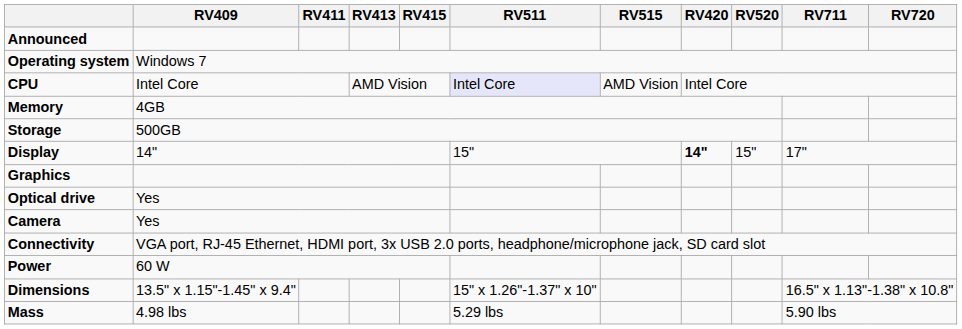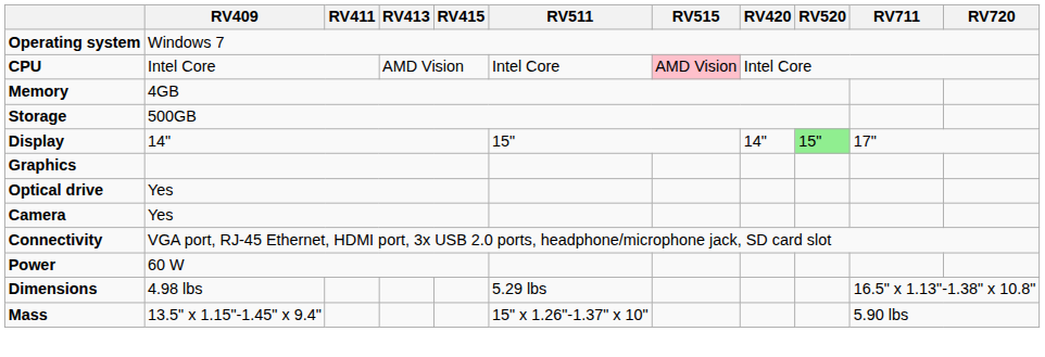 <table class="wikitable">
 <tr>
 <th></th>
 <th>RV409</th>
 <th>RV411</th>
 <th>RV413</th>
 <th>RV415</th>
 <th>RV511</th>
 <th>RV515</th>
 <th>RV420</th>
 <th>RV520</th>
 <th>RV711</th>
 <th>RV720</th>
 </tr>
 <tr>
-<td><strong>Announced</strong></td>
-<td></td>
-<td></td>
-<td></td>
-<td></td>
-<td></td>
-<td></td>
-<td></td>
-<td></td>
-<td></td>
-<td></td>
-</tr>
-<tr>
 <td><strong>Operating system</strong></td>
 <td colspan="10">Windows 7</td>
 </tr>
 <tr>
 <td><strong>CPU</strong></td>
 <td colspan="2">Intel Core</td>
 <td colspan="2">AMD Vision</td>
-<td style="background: lavender;">Intel Core</td>
-<td>AMD Vision</td>
+<td>Intel Core</td>
+<td style="background: pink;">AMD Vision</td>
 <td colspan="4">Intel Core</td>
 </tr>
 <tr>
 <td><strong>Memory</strong></td>
 <td colspan="8">4GB</td>
 <td></td>
 <td></td>
 </tr>
 <tr>
 <td><strong>Storage</strong></td>
 <td colspan="8">500GB</td>
 <td></td>
 <td></td>
 </tr>
 <tr>
 <td><strong>Display</strong></td>
 <td colspan="4">14"</td>
 <td colspan="2">15"</td>
-<td><strong>14"</strong></td>
-<td>15"</td>
+<td>14"</td>
+<td style="background: lightgreen;">15"</td>
 <td colspan="2">17"</td>
 </tr>
 <tr>
 <td><strong>Graphics</strong></td>
 <td colspan="4"></td>
 <td></td>
 <td></td>
 <td></td>
 <td></td>
 <td></td>
 <td></td>
 </tr>
 <tr>
 <td><strong>Optical drive</strong></td>
 <td colspan="4">Yes</td>
 <td></td>
 <td></td>
 <td></td>
 <td></td>
 <td></td>
 <td></td>
 </tr>
 <tr>
 <td><strong>Camera</strong></td>
 <td colspan="4">Yes</td>
 <td></td>
 <td></td>
 <td></td>
 <td></td>
 <td></td>
 <td></td>
 </tr>
 <tr>
 <td><strong>Connectivity</strong></td>
 <td colspan="10">VGA port, RJ-45 Ethernet, HDMI port, 3x USB 2.0 ports, headphone/microphone jack, SD card slot</td>
 </tr>
 <tr>
 <td><strong>Power</strong></td>
 <td colspan="4">60 W</td>
 <td></td>
 <td></td>
 <td></td>
 <td></td>
 <td></td>
 <td></td>
 </tr>
 <tr>
 <td><strong>Dimensions</strong></td>
+<td>4.98 lbs</td>
+<td></td>
+<td></td>
+<td></td>
+<td>5.29 lbs</td>
+<td></td>
+<td></td>
+<td></td>
+<td colspan="2">16.5" x 1.13"-1.38" x 10.8"</td>
+</tr>
+<tr>
+<td><strong>Mass</strong></td>
 <td>13.5" x 1.15"-1.45" x 9.4"</td>
 <td></td>
 <td></td>
 <td></td>
 <td>15" x 1.26"-1.37" x 10"</td>
 <td></td>
 <td></td>
 <td></td>
-<td colspan="2">16.5" x 1.13"-1.38" x 10.8"</td>
-</tr>
-<tr>
-<td><strong>Mass</strong></td>
-<td>4.98 lbs</td>
-<td></td>
-<td></td>
-<td></td>
-<td>5.29 lbs</td>
-<td></td>
-<td></td>
-<td></td>
 <td colspan="2">5.90 lbs</td>
 </tr>
 </table>
